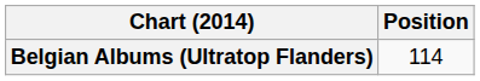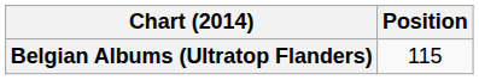 <table class="wikitable plainrowheaders" style="text-align:center">
 <tr>
 <th scope="col">Chart (2014)</th>
 <th scope="col">Position</th>
 </tr>
 <tr>
 <th scope="row">Belgian Albums (Ultratop Flanders)</th>
-<td>114</td>
+<td>115</td>
 </tr>
 </table>
